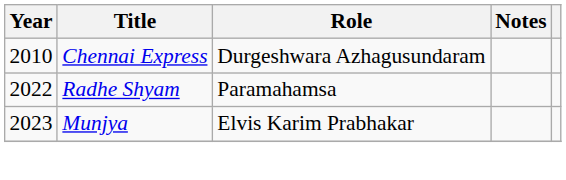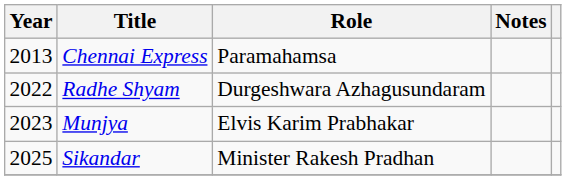 <table class="wikitable sortable">
 <tr>
 <th scope="col">Year</th>
 <th scope="col">Title</th>
 <th scope="col">Role</th>
 <th scope="col" class="unsortable">Notes</th>
 <th scope="col" class="unsortable"></th>
 </tr>
 <tr>
-<td>2010</td>
+<td>2013</td>
 <td><em><a href='#'>Chennai Express</a></em></td>
-<td>Durgeshwara Azhagusundaram</td>
+<td>Paramahamsa</td>
 <td></td>
 <td></td>
 </tr>
 <tr>
 <td>2022</td>
 <td><em><a href='#'>Radhe Shyam</a></em></td>
-<td>Paramahamsa</td>
+<td>Durgeshwara Azhagusundaram</td>
 <td></td>
 <td></td>
 </tr>
 <tr>
 <td>2023</td>
 <td><em><a href='#'>Munjya</a></em></td>
 <td>Elvis Karim Prabhakar</td>
 <td></td>
 <td></td>
 </tr>
 <tr>
+<td>2025</td>
+<td><em><a href='#'>Sikandar</a></em></td>
+<td>Minister Rakesh Pradhan</td>
+<td></td>
+<td></td>
+</tr>
+<tr>
 </tr>
 </table>
